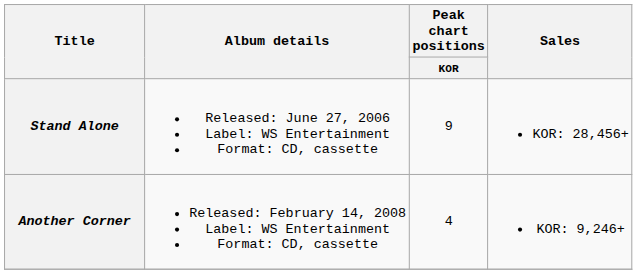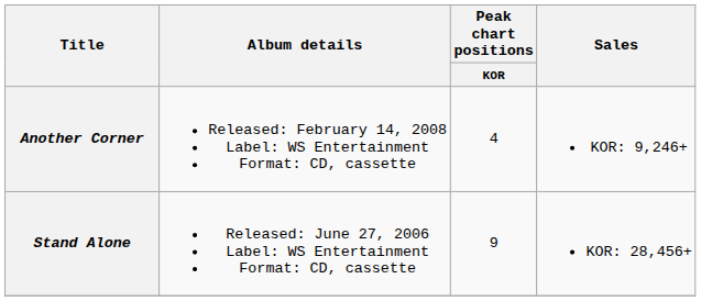 <table class="wikitable plainrowheaders" style="text-align:center;">
 <tr>
 <th scope="col" rowspan="2" style="width:10em;">Title</th>
 <th scope="col" rowspan="2">Album details</th>
 <th scope="col" colspan="1" style="width:5em;">Peak chart positions</th>
 <th scope="col" rowspan="2">Sales</th>
 </tr>
 <tr>
 <th><small>KOR</small><br></th>
 </tr>
 <tr>
+<th scope="row"><em>Another Corner</em></th>
+<td><br><ul><li>Released: February 14, 2008</li><li>Label: WS Entertainment</li><li>Format: CD, cassette</li></ul></td>
+<td>4</td>
+<td><br><ul><li>KOR: 9,246+</li></ul></td>
+</tr>
+<tr>
 <th scope="row"><em>Stand Alone</em></th>
 <td><br><ul><li>Released: June 27, 2006</li><li>Label: WS Entertainment</li><li>Format: CD, cassette</li></ul></td>
 <td>9</td>
 <td><br><ul><li>KOR: 28,456+</li></ul></td>
 </tr>
 <tr>
-<th scope="row"><em>Another Corner</em></th>
-<td><br><ul><li>Released: February 14, 2008</li><li>Label: WS Entertainment</li><li>Format: CD, cassette</li></ul></td>
-<td>4</td>
-<td><br><ul><li>KOR: 9,246+</li></ul></td>
-</tr>
-<tr>
 </tr>
 </table>
